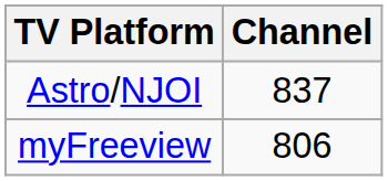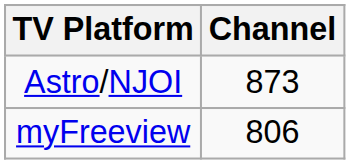 <table class="wikitable">
 <tr>
 <th>TV Platform</th>
 <th>Channel</th>
 </tr>
 <tr>
 <td style="text-align:center;"><a href='#'>Astro</a>/<a href='#'>NJOI</a></td>
-<td style="text-align:center;">837</td>
+<td style="text-align:center;">873</td>
 </tr>
 <tr>
 <td style="text-align:center;"><a href='#'>myFreeview</a></td>
 <td style="text-align:center;">806</td>
 </tr>
 </table>
